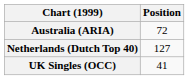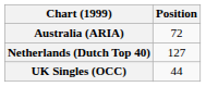 <table class="wikitable plainrowheaders" style="text-align:center">
 <tr>
 <th>Chart (1999)</th>
 <th>Position</th>
 </tr>
 <tr>
 <th scope="row">Australia (ARIA)</th>
 <td>72</td>
 </tr>
 <tr>
 <th scope="row">Netherlands (Dutch Top 40)</th>
 <td>127</td>
 </tr>
 <tr>
 <th scope="row">UK Singles (OCC)</th>
-<td>41</td>
+<td>44</td>
 </tr>
 </table>
